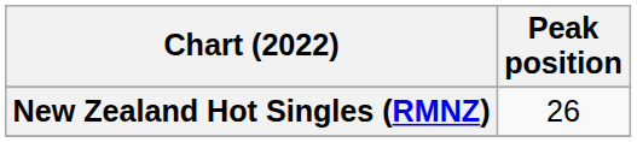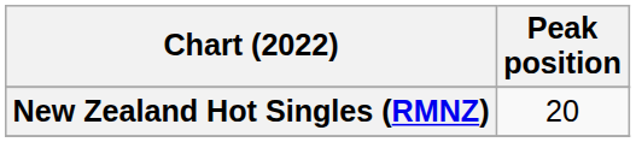 <table class="wikitable sortable plainrowheaders" style="text-align:center">
 <tr>
 <th scope="col">Chart (2022)</th>
 <th scope="col">Peak<br>position</th>
 </tr>
 <tr>
 </tr>
 <tr>
 <th scope="row">New Zealand Hot Singles (<a href='#'>RMNZ</a>)</th>
-<td>26</td>
+<td>20</td>
 </tr>
 <tr>
 </tr>
 <tr>
 </tr>
 </table>
